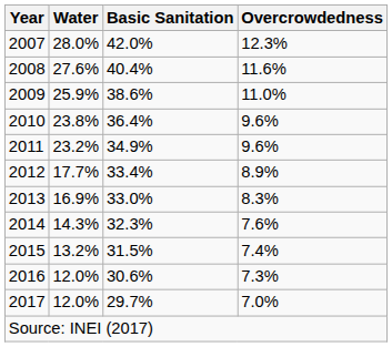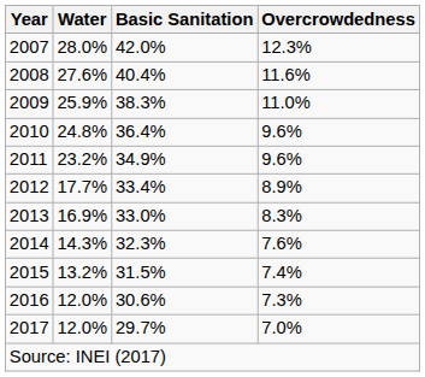 <table class="wikitable">
 <tr>
 <th>Year</th>
 <th>Water</th>
 <th>Basic Sanitation</th>
 <th>Overcrowdedness</th>
 </tr>
 <tr>
 <td>2007</td>
 <td>28.0%</td>
 <td>42.0%</td>
 <td>12.3%</td>
 </tr>
 <tr>
 <td>2008</td>
 <td>27.6%</td>
 <td>40.4%</td>
 <td>11.6%</td>
 </tr>
 <tr>
 <td>2009</td>
 <td>25.9%</td>
-<td>38.6%</td>
+<td>38.3%</td>
 <td>11.0%</td>
 </tr>
 <tr>
 <td>2010</td>
-<td>23.8%</td>
+<td>24.8%</td>
 <td>36.4%</td>
 <td>9.6%</td>
 </tr>
 <tr>
 <td>2011</td>
 <td>23.2%</td>
 <td>34.9%</td>
 <td>9.6%</td>
 </tr>
 <tr>
 <td>2012</td>
 <td>17.7%</td>
 <td>33.4%</td>
 <td>8.9%</td>
 </tr>
 <tr>
 <td>2013</td>
 <td>16.9%</td>
 <td>33.0%</td>
 <td>8.3%</td>
 </tr>
 <tr>
 <td>2014</td>
 <td>14.3%</td>
 <td>32.3%</td>
 <td>7.6%</td>
 </tr>
 <tr>
 <td>2015</td>
 <td>13.2%</td>
 <td>31.5%</td>
 <td>7.4%</td>
 </tr>
 <tr>
 <td>2016</td>
 <td>12.0%</td>
 <td>30.6%</td>
 <td>7.3%</td>
 </tr>
 <tr>
 <td>2017</td>
 <td>12.0%</td>
 <td>29.7%</td>
 <td>7.0%</td>
 </tr>
 <tr>
 <td colspan="4">Source: INEI (2017)</td>
 </tr>
 </table>
